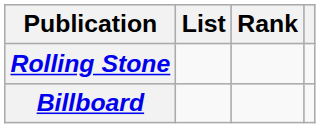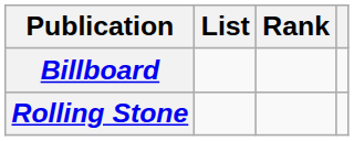 <table class="wikitable sortable plainrowheaders">
 <tr>
 <th scope="col">Publication</th>
 <th scope="col">List</th>
 <th scope="col">Rank</th>
 <th scope="col" class="unsortable"></th>
 </tr>
 <tr>
+<th scope="row"><em><a href='#'>Billboard</a></em></th>
+<td></td>
+<td></td>
+<td></td>
+</tr>
+<tr>
 <th scope="row"><em><a href='#'>Rolling Stone</a></em></th>
 <td></td>
 <td></td>
 <td {{center></td>
 </tr>
-<tr>
-<th scope="row"><em><a href='#'>Billboard</a></em></th>
-<td></td>
-<td></td>
-<td></td>
-</tr>
 </table>
